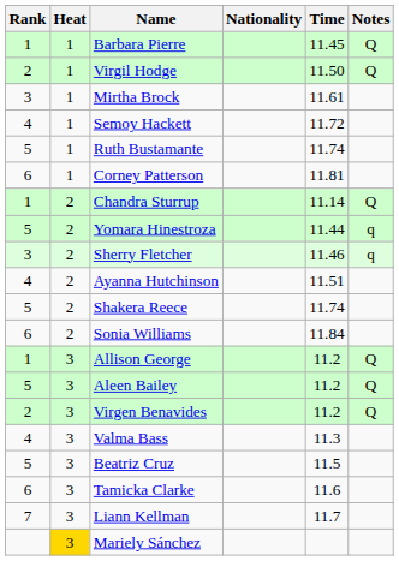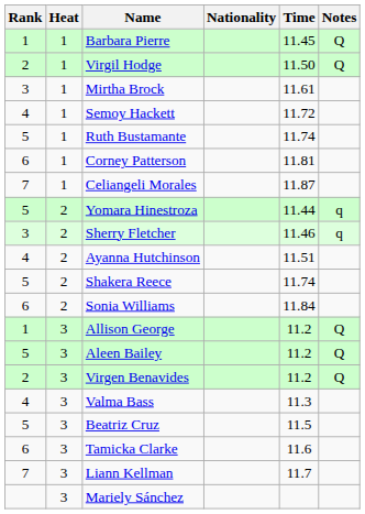 <table class="wikitable sortable" style="text-align:center;font-size:95%">
 <tr>
 <th>Rank</th>
 <th>Heat</th>
 <th>Name</th>
 <th>Nationality</th>
 <th>Time</th>
 <th>Notes</th>
 </tr>
 <tr bgcolor=ccffcc>
 <td>1</td>
 <td>1</td>
 <td align=left><a href='#'>Barbara Pierre</a></td>
 <td align=left></td>
 <td>11.45</td>
 <td>Q</td>
 </tr>
 <tr bgcolor=ccffcc>
 <td>2</td>
 <td>1</td>
 <td align=left><a href='#'>Virgil Hodge</a></td>
 <td align=left></td>
 <td>11.50</td>
 <td>Q</td>
 </tr>
 <tr>
 <td>3</td>
 <td>1</td>
 <td align=left><a href='#'>Mirtha Brock</a></td>
 <td align=left></td>
 <td>11.61</td>
 <td></td>
 </tr>
 <tr>
 <td>4</td>
 <td>1</td>
 <td align=left><a href='#'>Semoy Hackett</a></td>
 <td align=left></td>
 <td>11.72</td>
 <td></td>
 </tr>
 <tr>
 <td>5</td>
 <td>1</td>
 <td align=left><a href='#'>Ruth Bustamante</a></td>
 <td align=left></td>
 <td>11.74</td>
 <td></td>
 </tr>
 <tr>
 <td>6</td>
 <td>1</td>
 <td align=left><a href='#'>Corney Patterson</a></td>
 <td align=left></td>
 <td>11.81</td>
 <td></td>
 </tr>
-<tr bgcolor=ccffcc>
+<tr>
+<td>7</td>
 <td>1</td>
-<td>2</td>
-<td align=left><a href='#'>Chandra Sturrup</a></td>
+<td align=left><a href='#'>Celiangeli Morales</a></td>
 <td align=left></td>
-<td>11.14</td>
-<td>Q</td>
+<td>11.87</td>
+<td></td>
 </tr>
 <tr bgcolor=ccffcc>
 <td>5</td>
 <td>2</td>
 <td align=left><a href='#'>Yomara Hinestroza</a></td>
 <td align=left></td>
 <td>11.44</td>
 <td>q</td>
 </tr>
 <tr bgcolor=ddffdd>
 <td>3</td>
 <td>2</td>
 <td align=left><a href='#'>Sherry Fletcher</a></td>
 <td align=left></td>
 <td>11.46</td>
 <td>q</td>
 </tr>
 <tr>
 <td>4</td>
 <td>2</td>
 <td align=left><a href='#'>Ayanna Hutchinson</a></td>
 <td align=left></td>
 <td>11.51</td>
 <td></td>
 </tr>
 <tr>
 <td>5</td>
 <td>2</td>
 <td align=left><a href='#'>Shakera Reece</a></td>
 <td align=left></td>
 <td>11.74</td>
 <td></td>
 </tr>
 <tr>
 <td>6</td>
 <td>2</td>
 <td align=left><a href='#'>Sonia Williams</a></td>
 <td align=left></td>
 <td>11.84</td>
 <td></td>
 </tr>
 <tr bgcolor=ccffcc>
 <td>1</td>
 <td>3</td>
 <td align=left><a href='#'>Allison George</a></td>
 <td align=left></td>
 <td>11.2</td>
 <td>Q</td>
 </tr>
 <tr bgcolor=ccffcc>
 <td>5</td>
 <td>3</td>
 <td align=left><a href='#'>Aleen Bailey</a></td>
 <td align=left></td>
 <td>11.2</td>
 <td>Q</td>
 </tr>
 <tr bgcolor=ccffcc>
 <td>2</td>
 <td>3</td>
 <td align=left><a href='#'>Virgen Benavides</a></td>
 <td align=left></td>
 <td>11.2</td>
 <td>Q</td>
 </tr>
 <tr>
 <td>4</td>
 <td>3</td>
 <td align=left><a href='#'>Valma Bass</a></td>
 <td align=left></td>
 <td>11.3</td>
 <td></td>
 </tr>
 <tr>
 <td>5</td>
 <td>3</td>
 <td align=left><a href='#'>Beatriz Cruz</a></td>
 <td align=left></td>
 <td>11.5</td>
 <td></td>
 </tr>
 <tr>
 <td>6</td>
 <td>3</td>
 <td align=left><a href='#'>Tamicka Clarke</a></td>
 <td align=left></td>
 <td>11.6</td>
 <td></td>
 </tr>
 <tr>
 <td>7</td>
 <td>3</td>
 <td align=left><a href='#'>Liann Kellman</a></td>
 <td align=left></td>
 <td>11.7</td>
 <td></td>
 </tr>
 <tr>
 <td></td>
-<td style="background: gold;">3</td>
+<td>3</td>
 <td align=left><a href='#'>Mariely Sánchez</a></td>
 <td align=left></td>
 <td></td>
 <td></td>
 </tr>
 </table>
